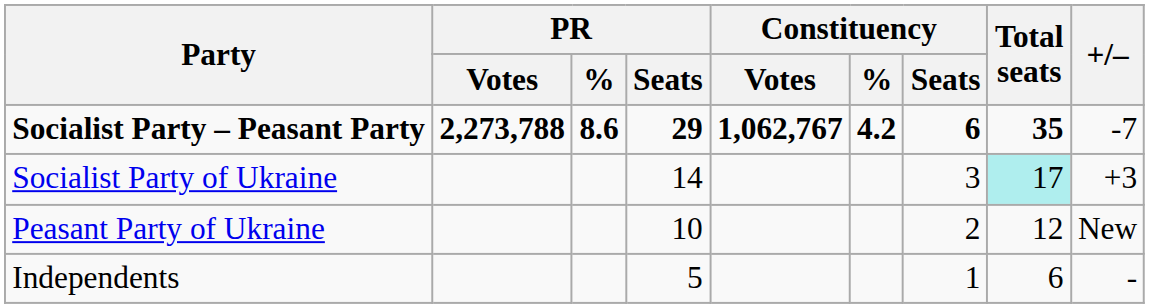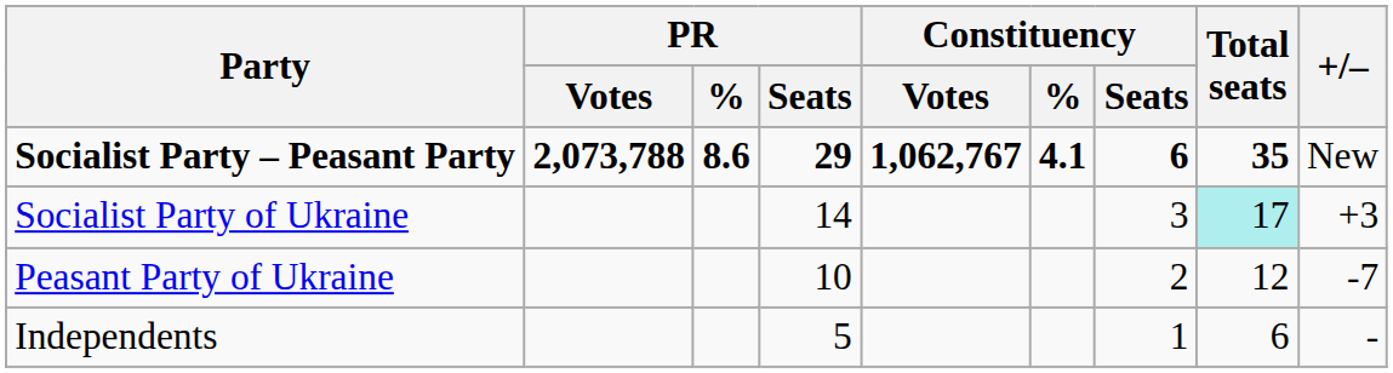 <table class="wikitable" style="text-align:right">
 <tr>
 <th rowspan="2">Party</th>
 <th colspan="3">PR</th>
 <th colspan="3">Constituency</th>
 <th rowspan="2">Total<br>seats</th>
 <th rowspan="2">+/–</th>
 </tr>
 <tr>
 <th>Votes</th>
 <th>%</th>
 <th>Seats</th>
 <th>Votes</th>
 <th>%</th>
 <th>Seats</th>
 </tr>
 <tr>
 <td align="left"><strong>Socialist Party – Peasant Party</strong></td>
-<td><strong>2,273,788</strong></td>
+<td><strong>2,073,788</strong></td>
 <td><strong>8.6</strong></td>
 <td><strong>29</strong></td>
 <td><strong>1,062,767</strong></td>
-<td><strong>4.2</strong></td>
+<td><strong>4.1</strong></td>
 <td><strong>6</strong></td>
 <td><strong>35</strong></td>
-<td>-7</td>
+<td>New</td>
 </tr>
 <tr>
 <td align="left"><a href='#'>Socialist Party of Ukraine</a></td>
 <td></td>
 <td></td>
 <td>14</td>
 <td></td>
 <td></td>
 <td>3</td>
 <td style="background: paleturquoise;">17</td>
 <td>+3</td>
 </tr>
 <tr>
 <td align="left"><a href='#'>Peasant Party of Ukraine</a></td>
 <td></td>
 <td></td>
 <td>10</td>
 <td></td>
 <td></td>
 <td>2</td>
 <td>12</td>
-<td>New</td>
+<td>-7</td>
 </tr>
 <tr>
 <td align="left">Independents</td>
 <td></td>
 <td></td>
 <td>5</td>
 <td></td>
 <td></td>
 <td>1</td>
 <td>6</td>
 <td>-</td>
 </tr>
 </table>
